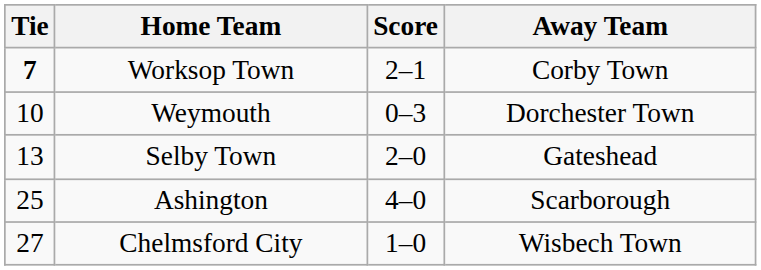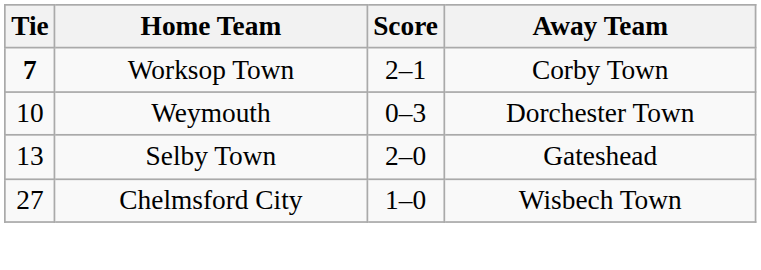 <table class="wikitable" style="text-align:center;">
 <tr>
 <th width=20>Tie</th>
 <th width=175>Home Team</th>
 <th width=20>Score</th>
 <th width=175>Away Team</th>
 </tr>
 <tr>
 <td><strong>7</strong></td>
 <td>Worksop Town</td>
 <td>2–1</td>
 <td>Corby Town</td>
 </tr>
 <tr>
 <td>10</td>
 <td>Weymouth</td>
 <td>0–3</td>
 <td>Dorchester Town</td>
 </tr>
 <tr>
 <td>13</td>
 <td>Selby Town</td>
 <td>2–0</td>
 <td>Gateshead</td>
 </tr>
 <tr>
-<td>25</td>
-<td>Ashington</td>
-<td>4–0</td>
-<td>Scarborough</td>
-</tr>
-<tr>
 <td>27</td>
 <td>Chelmsford City</td>
 <td>1–0</td>
 <td>Wisbech Town</td>
 </tr>
 </table>
